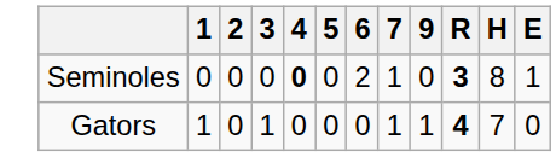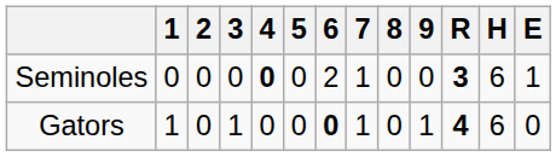 <table align = right border="2" cellpadding="4" cellspacing="0" style="margin: 1em 1em 1em 1em; background: #F9F9F9; border: 1px #aaa solid; border-collapse: collapse;">
 <tr align=center style="background: #F2F2F2;">
 <th></th>
 <th>1</th>
 <th>2</th>
 <th>3</th>
 <th>4</th>
 <th>5</th>
 <th>6</th>
 <th>7</th>
+<th>8</th>
 <th>9</th>
 <th>R</th>
 <th>H</th>
 <th>E</th>
 </tr>
 <tr align=center>
 <td>Seminoles</td>
 <td>0</td>
 <td>0</td>
 <td>0</td>
 <td><strong>0</strong></td>
 <td>0</td>
 <td>2</td>
 <td>1</td>
 <td>0</td>
+<td>0</td>
 <td><strong>3</strong></td>
-<td>8</td>
+<td>6</td>
 <td>1</td>
 </tr>
 <tr align=center>
 <td>Gators</td>
 <td>1</td>
 <td>0</td>
 <td>1</td>
 <td>0</td>
 <td>0</td>
+<td><strong>0</strong></td>
+<td>1</td>
 <td>0</td>
 <td>1</td>
-<td>1</td>
 <td><strong>4</strong></td>
-<td>7</td>
+<td>6</td>
 <td>0</td>
 </tr>
 </table>
